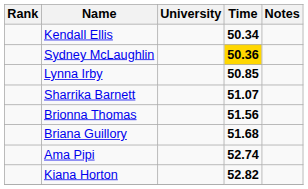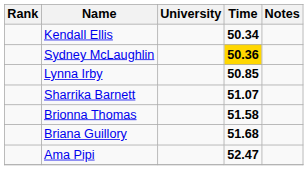 <table class="wikitable sortable" style="text-align:center">
 <tr>
 <th>Rank</th>
 <th>Name</th>
 <th>University</th>
 <th>Time</th>
 <th>Notes</th>
 </tr>
 <tr>
 <td></td>
 <td align=left><a href='#'>Kendall Ellis</a></td>
 <td></td>
 <td><strong>50.34</strong></td>
 <td>   </td>
 </tr>
 <tr>
 <td></td>
 <td align=left><a href='#'>Sydney McLaughlin</a></td>
 <td></td>
 <td style="background: gold;"><strong>50.36</strong></td>
 <td></td>
 </tr>
 <tr>
 <td></td>
 <td align=left><a href='#'>Lynna Irby</a></td>
 <td></td>
 <td><strong>50.85</strong></td>
 <td></td>
 </tr>
 <tr>
 <td></td>
 <td align=left><a href='#'>Sharrika Barnett</a></td>
 <td></td>
 <td><strong>51.07</strong></td>
 <td></td>
 </tr>
 <tr>
 <td></td>
 <td align=left><a href='#'>Brionna Thomas</a></td>
 <td></td>
-<td><strong>51.56</strong></td>
+<td><strong>51.58</strong></td>
 <td></td>
 </tr>
 <tr>
 <td></td>
 <td align=left><a href='#'>Briana Guillory</a></td>
 <td></td>
 <td><strong>51.68</strong></td>
 <td></td>
 </tr>
 <tr>
 <td></td>
 <td align=left><a href='#'>Ama Pipi</a></td>
 <td></td>
-<td><strong>52.74</strong></td>
-<td></td>
-</tr>
-<tr>
-<td></td>
-<td align=left><a href='#'>Kiana Horton</a></td>
-<td></td>
-<td><strong>52.82</strong></td>
+<td><strong>52.47</strong></td>
 <td></td>
 </tr>
 <tr>
 </tr>
 </table>
